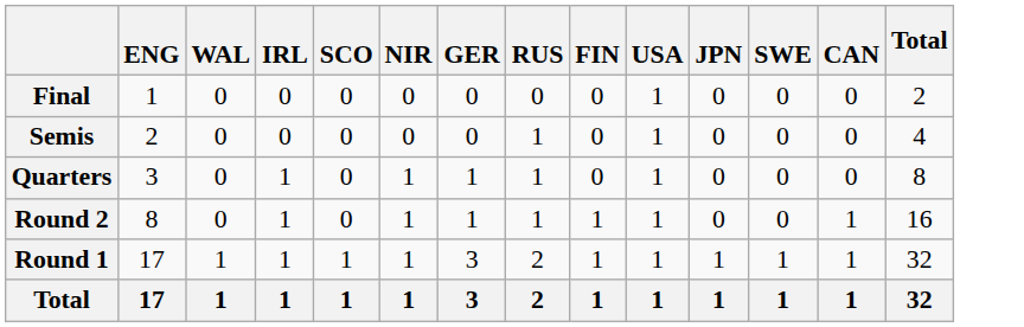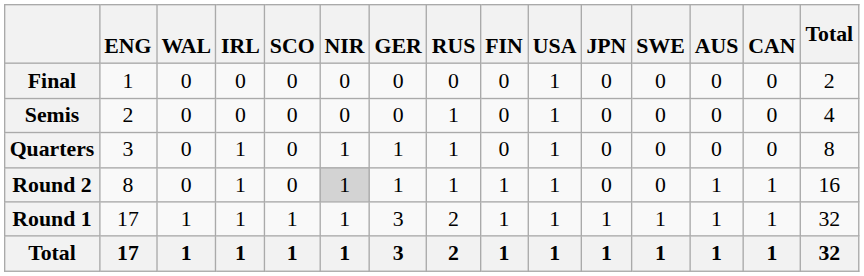 <table class="wikitable">
 <tr>
 <th></th>
 <th> <br>ENG</th>
 <th> <br>WAL</th>
 <th> <br>IRL</th>
 <th> <br>SCO</th>
 <th> <br>NIR</th>
 <th> <br>GER</th>
 <th> <br>RUS</th>
 <th> <br>FIN</th>
 <th> <br>USA</th>
 <th> <br>JPN</th>
 <th> <br>SWE</th>
+<th> <br>AUS</th>
 <th> <br>CAN</th>
 <th>Total</th>
 </tr>
 <tr align="center">
 <th>Final</th>
 <td>1</td>
 <td>0</td>
 <td>0</td>
 <td>0</td>
 <td>0</td>
 <td>0</td>
 <td>0</td>
 <td>0</td>
 <td>1</td>
+<td>0</td>
 <td>0</td>
 <td>0</td>
 <td>0</td>
 <td>2</td>
 </tr>
 <tr align="center">
 <th>Semis</th>
 <td>2</td>
 <td>0</td>
 <td>0</td>
 <td>0</td>
 <td>0</td>
 <td>0</td>
 <td>1</td>
 <td>0</td>
 <td>1</td>
 <td>0</td>
 <td>0</td>
 <td>0</td>
+<td>0</td>
 <td>4</td>
 </tr>
 <tr align="center">
 <th>Quarters</th>
 <td>3</td>
 <td>0</td>
 <td>1</td>
 <td>0</td>
 <td>1</td>
 <td>1</td>
 <td>1</td>
 <td>0</td>
 <td>1</td>
 <td>0</td>
 <td>0</td>
 <td>0</td>
+<td>0</td>
 <td>8</td>
 </tr>
 <tr align="center">
 <th>Round 2</th>
 <td>8</td>
 <td>0</td>
 <td>1</td>
 <td>0</td>
-<td>1</td>
+<td style="background: lightgrey;">1</td>
 <td>1</td>
 <td>1</td>
 <td>1</td>
 <td>1</td>
 <td>0</td>
 <td>0</td>
+<td>1</td>
 <td>1</td>
 <td>16</td>
 </tr>
 <tr align="center">
 <th>Round 1</th>
 <td>17</td>
 <td>1</td>
 <td>1</td>
 <td>1</td>
 <td>1</td>
 <td>3</td>
 <td>2</td>
+<td>1</td>
 <td>1</td>
 <td>1</td>
 <td>1</td>
 <td>1</td>
 <td>1</td>
 <td>32</td>
 </tr>
 <tr align="center">
 <th>Total</th>
 <th>17</th>
 <th>1</th>
 <th>1</th>
 <th>1</th>
 <th>1</th>
 <th>3</th>
 <th>2</th>
 <th>1</th>
 <th>1</th>
 <th>1</th>
 <th>1</th>
 <th>1</th>
+<th>1</th>
 <th>32</th>
 </tr>
 </table>
